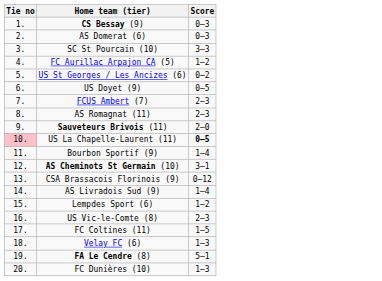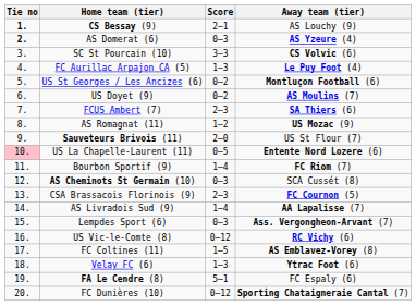 <table class="wikitable" style="text-align: center">
 <tr>
 <th>Tie no</th>
 <th>Home team (tier)</th>
 <th>Score</th>
+<th>Away team (tier)</th>
 </tr>
 <tr>
-<td>1.</td>
+<td><strong>1.</strong></td>
 <td><strong>CS Bessay</strong> (9)</td>
-<td>0–3</td>
+<td>2–1</td>
+<td>AS Louchy (9)</td>
 </tr>
 <tr>
-<td>2.</td>
+<td><strong>2.</strong></td>
 <td>AS Domerat (6)</td>
 <td>0–3</td>
+<td><strong><a href='#'>AS Yzeure</a></strong> (4)</td>
 </tr>
 <tr>
 <td>3.</td>
 <td>SC St Pourcain (10)</td>
 <td>3–3 </td>
+<td><strong>CS Volvic</strong> (6)</td>
 </tr>
 <tr>
 <td>4.</td>
 <td><a href='#'>FC Aurillac Arpajon CA</a> (5)</td>
-<td>1–2</td>
+<td>1–3</td>
+<td><strong><a href='#'>Le Puy Foot</a></strong> (4)</td>
 </tr>
 <tr>
 <td>5.</td>
 <td><a href='#'>US St Georges / Les Ancizes</a> (6)</td>
 <td>0–2</td>
+<td><strong>Montluçon Football</strong> (6)</td>
 </tr>
 <tr>
 <td>6.</td>
 <td>US Doyet (9)</td>
-<td>0–5</td>
+<td>0–2</td>
+<td><strong><a href='#'>AS Moulins</a></strong> (7)</td>
 </tr>
 <tr>
 <td>7.</td>
 <td><a href='#'>FCUS Ambert</a> (7)</td>
 <td>2–3</td>
+<td><strong><a href='#'>SA Thiers</a></strong> (6)</td>
 </tr>
 <tr>
 <td>8.</td>
 <td>AS Romagnat (11)</td>
-<td>2–3</td>
+<td>1–2</td>
+<td><strong>US Mozac</strong> (9)</td>
 </tr>
 <tr>
 <td>9.</td>
 <td><strong>Sauveteurs Brivois</strong> (11)</td>
 <td>2–0</td>
+<td>US St Flour (7)</td>
 </tr>
 <tr>
 <td style="background: pink;">10.</td>
 <td>US La Chapelle-Laurent (11)</td>
-<td><strong>0–5</strong></td>
+<td>0–5</td>
+<td><strong>Entente Nord Lozere</strong> (6)</td>
 </tr>
 <tr>
 <td>11.</td>
 <td>Bourbon Sportif (9)</td>
 <td>1–4</td>
+<td><strong>FC Riom</strong> (7)</td>
 </tr>
 <tr>
 <td>12.</td>
 <td><strong>AS Cheminots St Germain</strong> (10)</td>
-<td>3–1</td>
+<td>0–3</td>
+<td>SCA Cussét (8)</td>
 </tr>
 <tr>
 <td>13.</td>
 <td>CSA Brassacois Florinois (9)</td>
-<td>0–12</td>
+<td>2–3</td>
+<td><strong><a href='#'>FC Cournon</a></strong> (5)</td>
 </tr>
 <tr>
 <td>14.</td>
 <td>AS Livradois Sud (9)</td>
 <td>1–4</td>
+<td><strong>AA Lapalisse</strong> (7)</td>
 </tr>
 <tr>
 <td>15.</td>
 <td>Lempdes Sport (6)</td>
-<td>1–2</td>
+<td>0–3</td>
+<td><strong>Ass. Vergongheon-Arvant</strong> (7)</td>
 </tr>
 <tr>
 <td>16.</td>
 <td>US Vic-le-Comte (8)</td>
-<td>2–3</td>
+<td>0–12</td>
+<td><strong><a href='#'>RC Vichy</a></strong> (6)</td>
 </tr>
 <tr>
 <td>17.</td>
 <td>FC Coltines (11)</td>
 <td>1–5</td>
+<td><strong>AS Emblavez-Vorey</strong> (8)</td>
 </tr>
 <tr>
 <td>18.</td>
 <td><a href='#'>Velay FC</a> (6)</td>
 <td>1–3</td>
+<td><strong>Ytrac Foot</strong> (6)</td>
 </tr>
 <tr>
 <td>19.</td>
 <td><strong>FA Le Cendre</strong> (8)</td>
 <td>5–1 </td>
+<td>FC Espaly (6)</td>
 </tr>
 <tr>
 <td>20.</td>
 <td>FC Dunières (10)</td>
-<td>1–3</td>
+<td>0–12</td>
+<td><strong>Sporting Chataigneraie Cantal</strong> (7)</td>
 </tr>
 </table>
